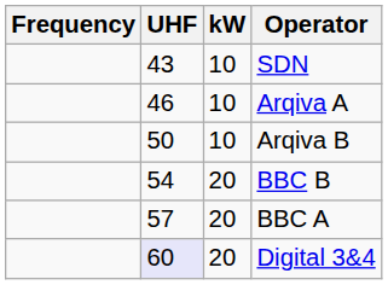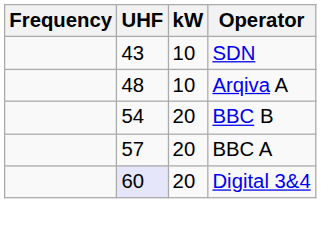 <table class="wikitable sortable">
 <tr>
 <th>Frequency</th>
 <th>UHF</th>
 <th>kW</th>
 <th>Operator</th>
 </tr>
 <tr>
 <td></td>
 <td>43</td>
 <td>10</td>
 <td><a href='#'>SDN</a></td>
 </tr>
 <tr>
 <td></td>
-<td>46</td>
+<td>48</td>
 <td>10</td>
 <td><a href='#'>Arqiva</a> A</td>
-</tr>
-<tr>
-<td></td>
-<td>50</td>
-<td>10</td>
-<td>Arqiva B</td>
 </tr>
 <tr>
 <td></td>
 <td>54</td>
 <td>20</td>
 <td><a href='#'>BBC</a> B</td>
 </tr>
 <tr>
 <td></td>
 <td>57</td>
 <td>20</td>
 <td>BBC A</td>
 </tr>
 <tr>
 <td></td>
 <td style="background: lavender;">60</td>
 <td>20</td>
 <td><a href='#'>Digital 3&4</a></td>
 </tr>
 </table>
